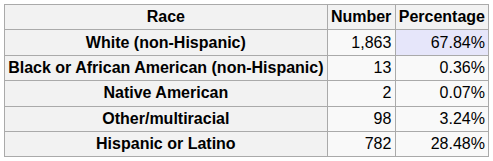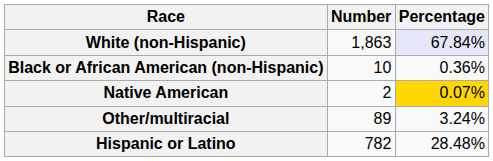 <table class="wikitable" style="text-align:right">
 <tr>
 <th scope="col">Race</th>
 <th scope="col">Number</th>
 <th scope="col">Percentage</th>
 </tr>
 <tr>
 <th scope="row">White (non-Hispanic)</th>
 <td>1,863</td>
 <td style="background: lavender;">67.84%</td>
 </tr>
 <tr>
 <th scope="row">Black or African American (non-Hispanic)</th>
-<td>13</td>
+<td>10</td>
 <td>0.36%</td>
 </tr>
 <tr>
 <th scope="row">Native American</th>
 <td>2</td>
-<td>0.07%</td>
+<td style="background: gold;">0.07%</td>
 </tr>
 <tr>
 <th scope="row">Other/multiracial</th>
-<td>98</td>
+<td>89</td>
 <td>3.24%</td>
 </tr>
 <tr>
 <th scope="row">Hispanic or Latino</th>
 <td>782</td>
 <td>28.48%</td>
 </tr>
 </table>
